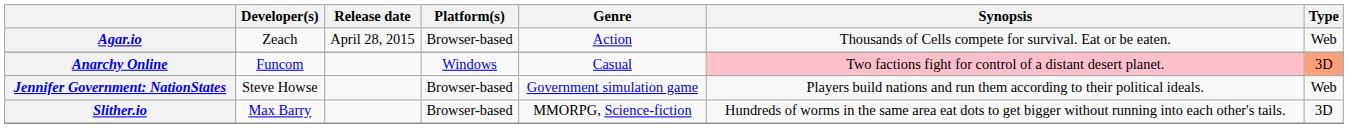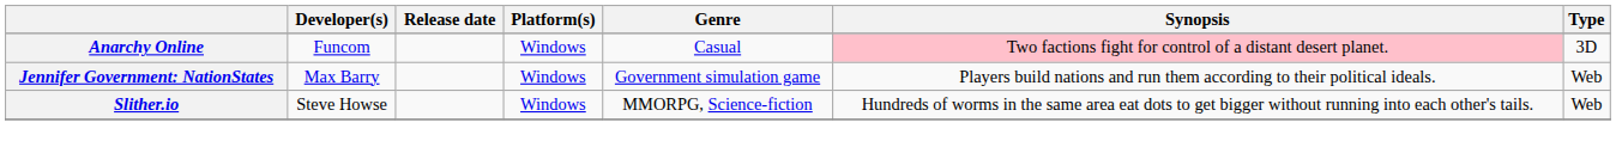 <table class="wikitable sortable" style="font-size: 85%; border: gray solid 1px; border-collapse: collapse; text-align: center; width: 100%;">
 <tr style="background: #ececec">
 <th></th>
 <th>Developer(s)</th>
 <th>Release date</th>
 <th>Platform(s)</th>
 <th>Genre</th>
 <th>Synopsis</th>
 <th>Type</th>
 </tr>
 <tr>
-<th><em><a href='#'>Agar.io</a></em></th>
-<td>Zeach</td>
-<td>April 28, 2015</td>
-<td>Browser-based</td>
-<td><a href='#'>Action</a></td>
-<td>Thousands of Cells compete for survival. Eat or be eaten.</td>
-<td>Web</td>
-</tr>
-<tr>
 </tr>
 <tr>
 <th><em><a href='#'>Anarchy Online</a></em></th>
 <td><a href='#'>Funcom</a></td>
 <td></td>
 <td><a href='#'>Windows</a></td>
 <td><a href='#'>Casual</a></td>
 <td style="background: pink;">Two factions fight for control of a distant desert planet.</td>
-<td style="background: lightsalmon;">3D</td>
+<td>3D</td>
 </tr>
 <tr>
 <th><em><a href='#'>Jennifer Government: NationStates</a></em></th>
-<td>Steve Howse</td>
+<td><a href='#'>Max Barry</a></td>
 <td></td>
-<td>Browser-based</td>
+<td><a href='#'>Windows</a></td>
 <td><a href='#'>Government simulation game</a></td>
 <td>Players build nations and run them according to their political ideals.</td>
 <td>Web</td>
 </tr>
 <tr>
 <th><em><a href='#'>Slither.io</a></em></th>
-<td><a href='#'>Max Barry</a></td>
+<td>Steve Howse</td>
 <td></td>
-<td>Browser-based</td>
+<td><a href='#'>Windows</a></td>
 <td>MMORPG, <a href='#'>Science-fiction</a></td>
 <td>Hundreds of worms in the same area eat dots to get bigger without running into each other's tails.</td>
-<td>3D</td>
+<td>Web</td>
 </tr>
 <tr>
 </tr>
 </table>
